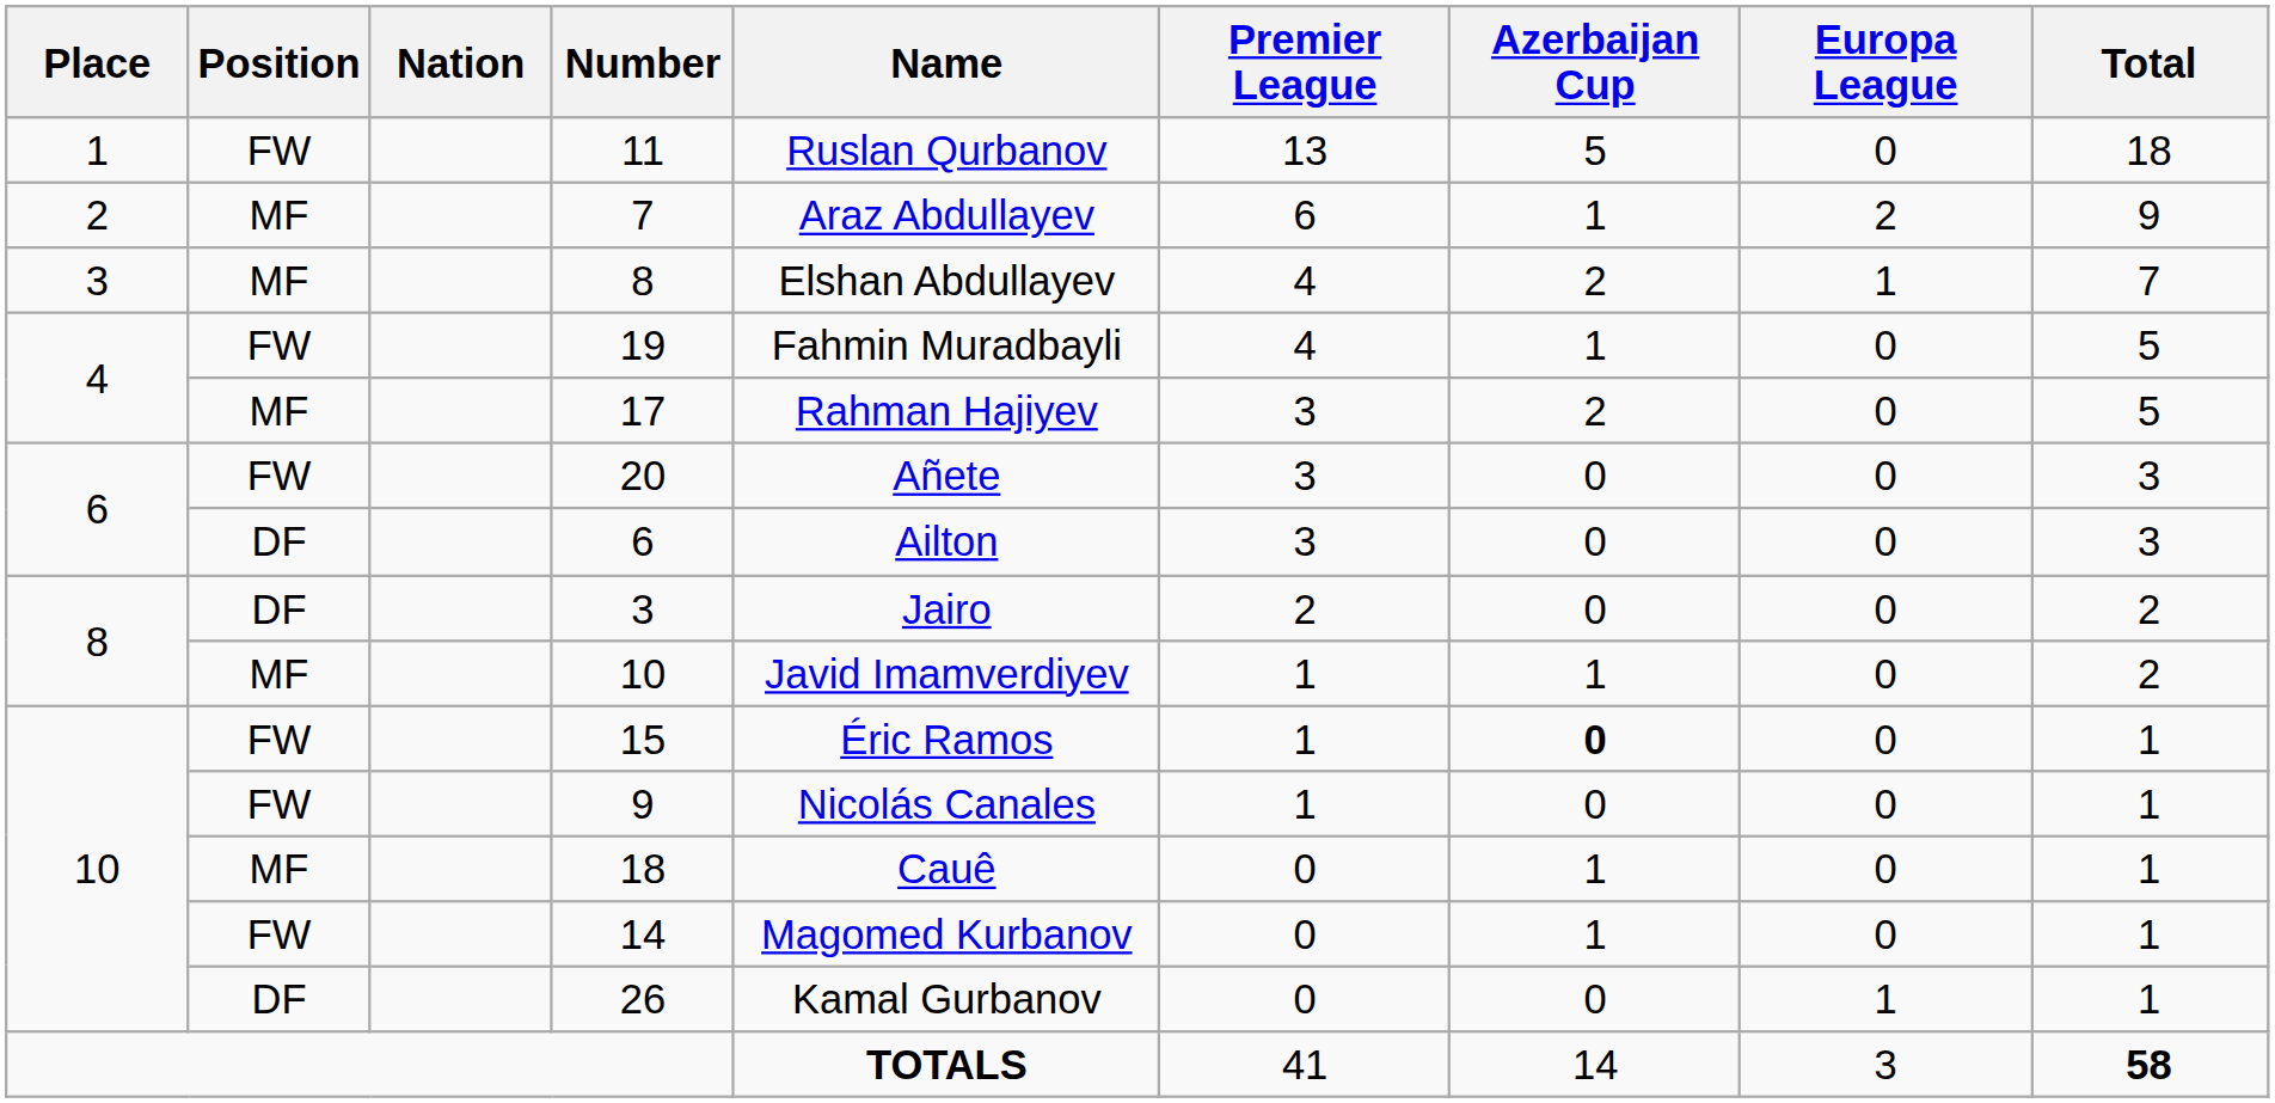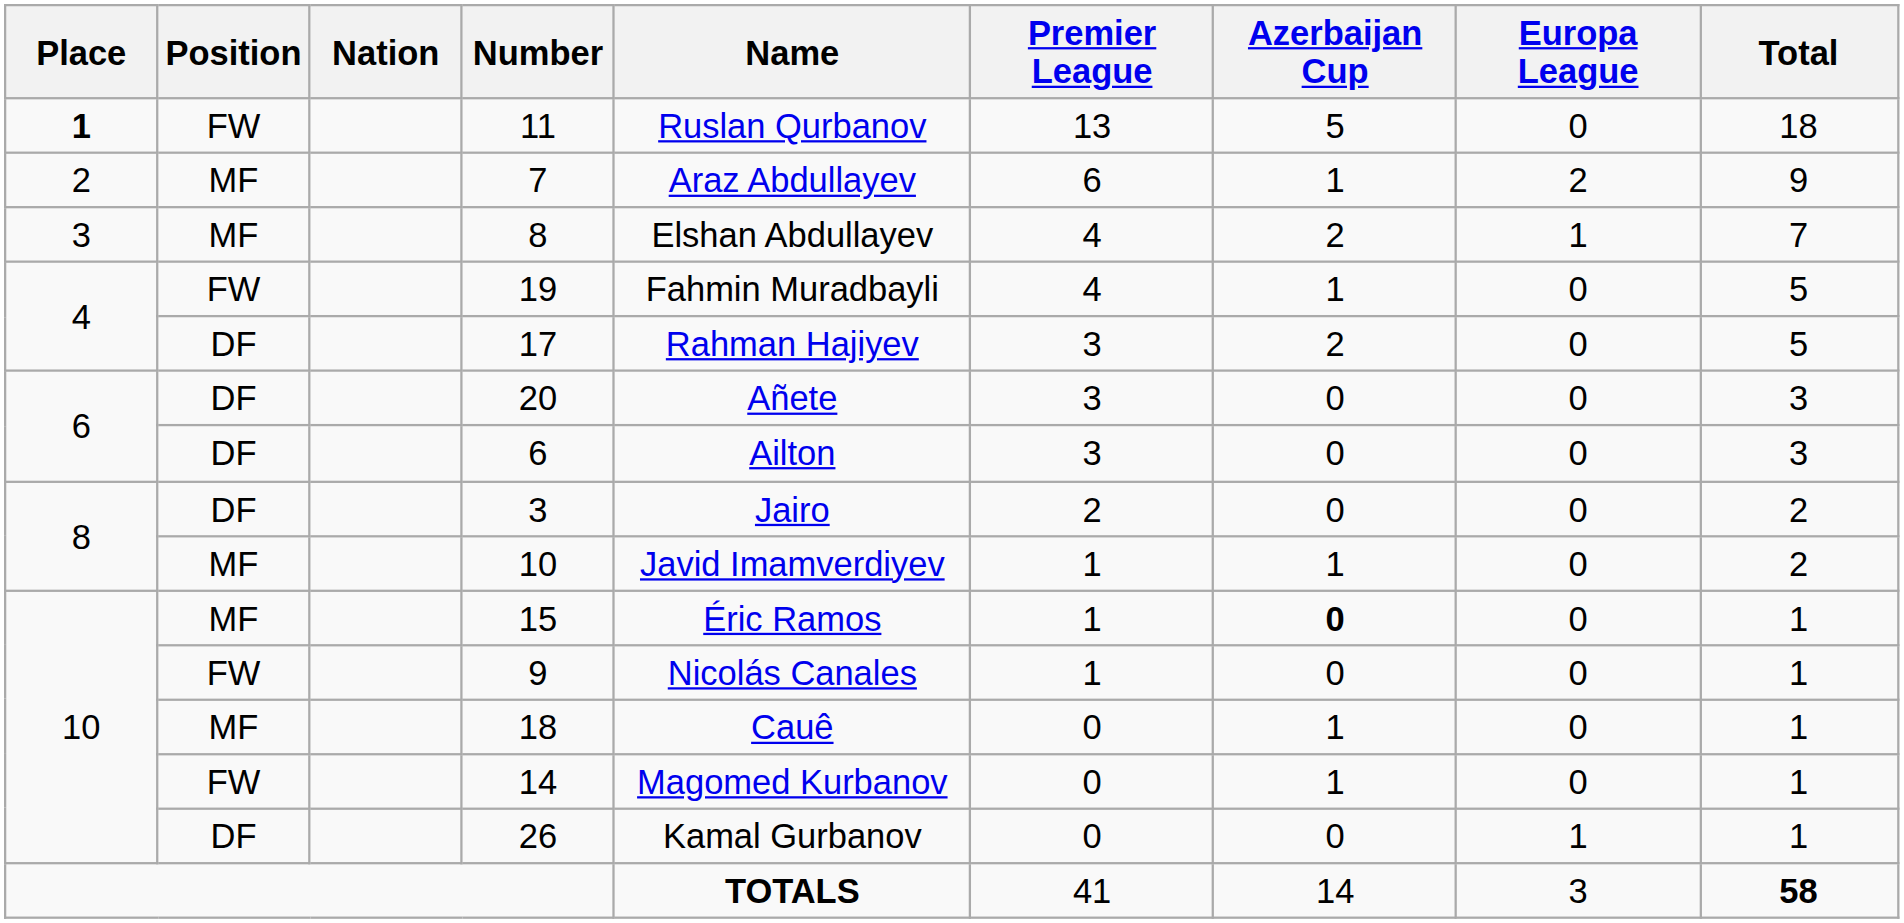 <table class="wikitable" style="font-size: 95%; text-align: center;">
 <tr>
 <th width=60>Place</th>
 <th width=60>Position</th>
 <th width=60>Nation</th>
 <th width=60>Number</th>
 <th width=150>Name</th>
 <th width=100><a href='#'>Premier League</a></th>
 <th width=100><a href='#'>Azerbaijan Cup</a></th>
 <th width=100><a href='#'>Europa League</a></th>
 <th width=80>Total</th>
 </tr>
 <tr>
-<td>1</td>
+<td><strong>1</strong></td>
 <td>FW</td>
 <td></td>
 <td>11</td>
 <td><a href='#'>Ruslan Qurbanov</a></td>
 <td>13</td>
 <td>5</td>
 <td>0</td>
 <td>18</td>
 </tr>
 <tr>
 <td>2</td>
 <td>MF</td>
 <td></td>
 <td>7</td>
 <td><a href='#'>Araz Abdullayev</a></td>
 <td>6</td>
 <td>1</td>
 <td>2</td>
 <td>9</td>
 </tr>
 <tr>
 <td>3</td>
 <td>MF</td>
 <td></td>
 <td>8</td>
 <td>Elshan Abdullayev</td>
 <td>4</td>
 <td>2</td>
 <td>1</td>
 <td>7</td>
 </tr>
 <tr>
 <td rowspan="2">4</td>
 <td>FW</td>
 <td></td>
 <td>19</td>
 <td>Fahmin Muradbayli</td>
 <td>4</td>
 <td>1</td>
 <td>0</td>
 <td>5</td>
 </tr>
 <tr>
-<td>MF</td>
+<td>DF</td>
 <td></td>
 <td>17</td>
 <td><a href='#'>Rahman Hajiyev</a></td>
 <td>3</td>
 <td>2</td>
 <td>0</td>
 <td>5</td>
 </tr>
 <tr>
 <td rowspan="2">6</td>
-<td>FW</td>
+<td>DF</td>
 <td></td>
 <td>20</td>
 <td><a href='#'>Añete</a></td>
 <td>3</td>
 <td>0</td>
 <td>0</td>
 <td>3</td>
 </tr>
 <tr>
 <td>DF</td>
 <td></td>
 <td>6</td>
 <td><a href='#'>Ailton</a></td>
 <td>3</td>
 <td>0</td>
 <td>0</td>
 <td>3</td>
 </tr>
 <tr>
 <td rowspan="2">8</td>
 <td>DF</td>
 <td></td>
 <td>3</td>
 <td><a href='#'>Jairo</a></td>
 <td>2</td>
 <td>0</td>
 <td>0</td>
 <td>2</td>
 </tr>
 <tr>
 <td>MF</td>
 <td></td>
 <td>10</td>
 <td><a href='#'>Javid Imamverdiyev</a></td>
 <td>1</td>
 <td>1</td>
 <td>0</td>
 <td>2</td>
 </tr>
 <tr>
 <td rowspan="5">10</td>
-<td>FW</td>
+<td>MF</td>
 <td></td>
 <td>15</td>
 <td><a href='#'>Éric Ramos</a></td>
 <td>1</td>
 <td><strong>0</strong></td>
 <td>0</td>
 <td>1</td>
 </tr>
 <tr>
 <td>FW</td>
 <td></td>
 <td>9</td>
 <td><a href='#'>Nicolás Canales</a></td>
 <td>1</td>
 <td>0</td>
 <td>0</td>
 <td>1</td>
 </tr>
 <tr>
 <td>MF</td>
 <td></td>
 <td>18</td>
 <td><a href='#'>Cauê</a></td>
 <td>0</td>
 <td>1</td>
 <td>0</td>
 <td>1</td>
 </tr>
 <tr>
 <td>FW</td>
 <td></td>
 <td>14</td>
 <td><a href='#'>Magomed Kurbanov</a></td>
 <td>0</td>
 <td>1</td>
 <td>0</td>
 <td>1</td>
 </tr>
 <tr>
 <td>DF</td>
 <td></td>
 <td>26</td>
 <td>Kamal Gurbanov</td>
 <td>0</td>
 <td>0</td>
 <td>1</td>
 <td>1</td>
 </tr>
 <tr>
 <td colspan="4"></td>
 <td><strong>TOTALS</strong></td>
 <td>41</td>
 <td>14</td>
 <td>3</td>
 <td><strong>58</strong></td>
 </tr>
 </table>
